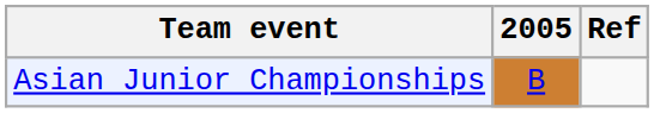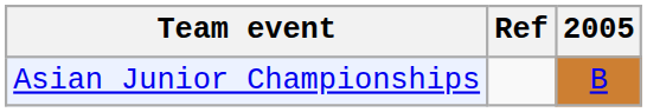 <table class="wikitable" style="font-size: 90%; text-align:center">
 <tr>
 <th>Team event</th>
+<th>Ref</th>
 <th>2005</th>
-<th>Ref</th>
 </tr>
 <tr>
 <td bgcolor="#ECF2FF"; align="left"><a href='#'>Asian Junior Championships</a></td>
+<td></td>
 <td bgcolor=CD7F32><a href='#'>B</a></td>
-<td></td>
 </tr>
 </table>
